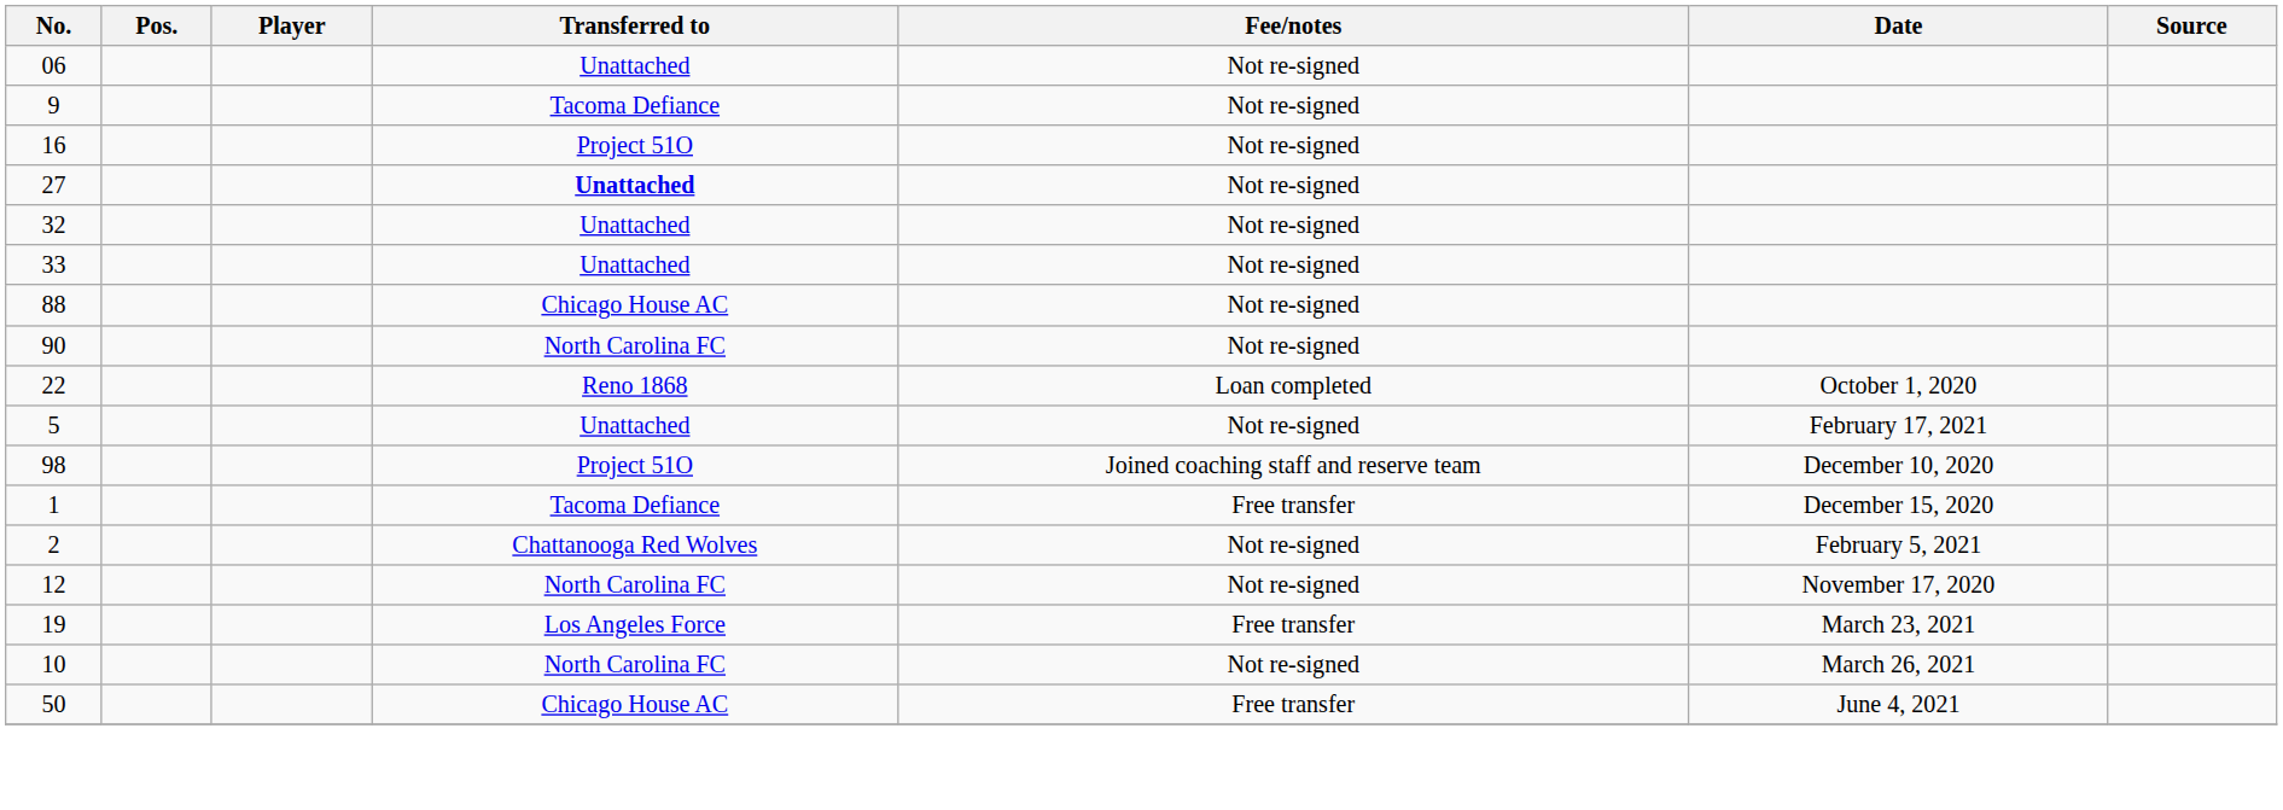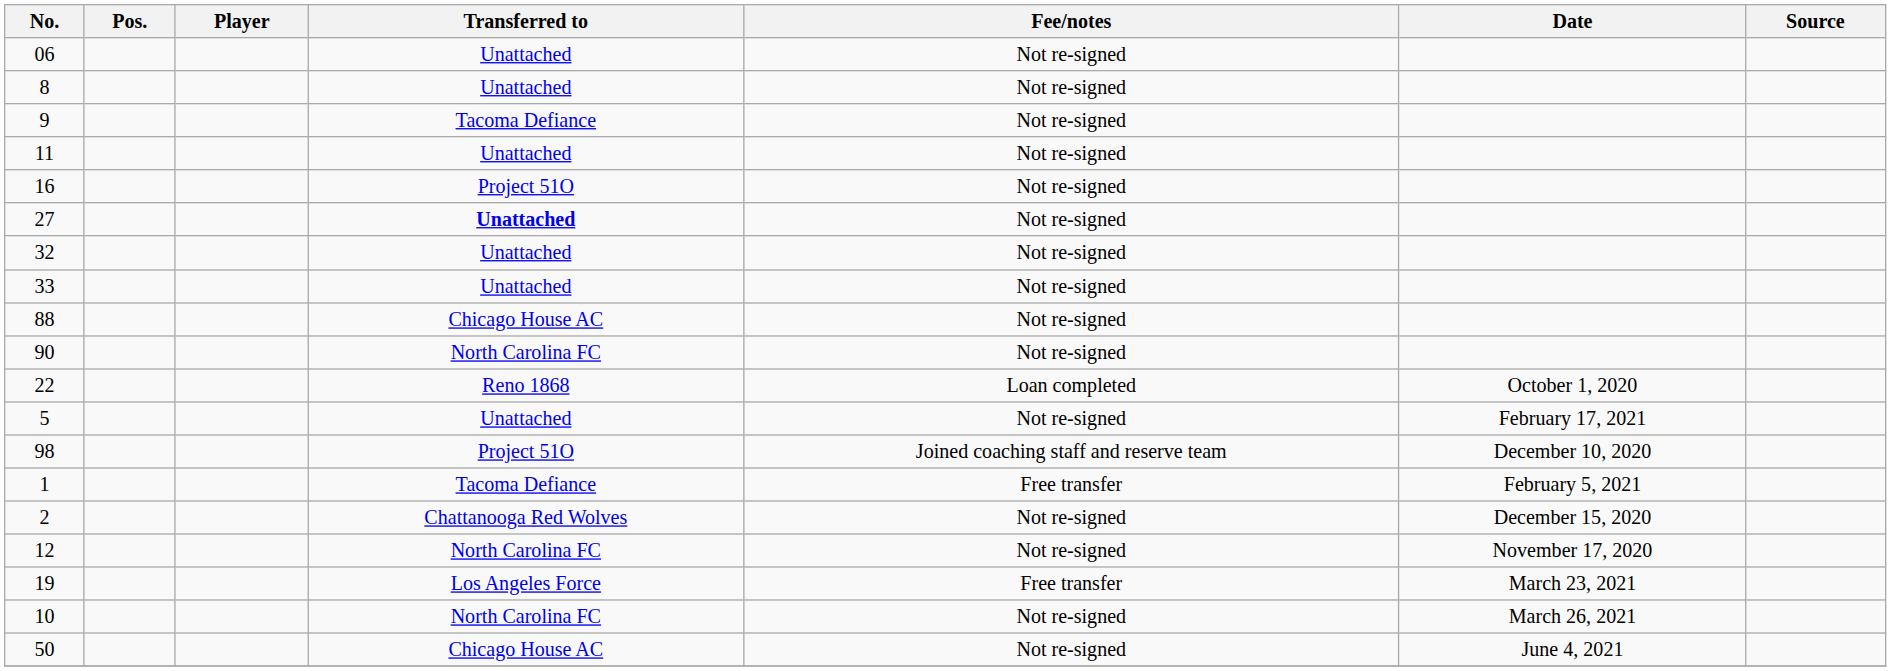 <table class="wikitable sortable" style="width:90%; text-align:center; font-size:95%; text-align:left;">
 <tr>
 <th><strong>No.</strong></th>
 <th><strong>Pos.</strong></th>
 <th><strong>Player</strong></th>
 <th><strong>Transferred to</strong></th>
 <th><strong>Fee/notes</strong></th>
 <th><strong>Date</strong></th>
 <th><strong>Source</strong></th>
 </tr>
 <tr>
 <td align=center>06</td>
 <td align=center></td>
 <td align=center></td>
 <td align=center><a href='#'>Unattached</a></td>
 <td align=center>Not re-signed</td>
 <td align=center></td>
 <td align=center></td>
 </tr>
 <tr>
+<td align=center>8</td>
+<td align=center></td>
+<td align=center></td>
+<td align=center><a href='#'>Unattached</a></td>
+<td align=center>Not re-signed</td>
+<td align=center></td>
+<td align=center></td>
+</tr>
+<tr>
 <td align=center>9</td>
 <td align=center></td>
 <td align=center></td>
 <td align=center> <a href='#'>Tacoma Defiance</a></td>
+<td align=center>Not re-signed</td>
+<td align=center></td>
+<td align=center></td>
+</tr>
+<tr>
+<td align=center>11</td>
+<td align=center></td>
+<td align=center></td>
+<td align=center><a href='#'>Unattached</a></td>
 <td align=center>Not re-signed</td>
 <td align=center></td>
 <td align=center></td>
 </tr>
 <tr>
 <td align=center>16</td>
 <td align=center></td>
 <td align=center></td>
 <td align=center> <a href='#'>Project 51O</a></td>
 <td align=center>Not re-signed</td>
 <td align=center></td>
 <td align=center></td>
 </tr>
 <tr>
 <td align=center>27</td>
 <td align=center></td>
 <td align=center></td>
 <td align=center><strong><a href='#'>Unattached</a></strong></td>
 <td align=center>Not re-signed</td>
 <td align=center></td>
 <td align=center></td>
 </tr>
 <tr>
 <td align=center>32</td>
 <td align=center></td>
 <td align=center></td>
 <td align=center><a href='#'>Unattached</a></td>
 <td align=center>Not re-signed</td>
 <td align=center></td>
 <td align=center></td>
 </tr>
 <tr>
 <td align=center>33</td>
 <td align=center></td>
 <td align=center></td>
 <td align=center><a href='#'>Unattached</a></td>
 <td align=center>Not re-signed</td>
 <td align=center></td>
 <td align=center></td>
 </tr>
 <tr>
 <td align=center>88</td>
 <td align=center></td>
 <td align=center></td>
 <td align=center><a href='#'>Chicago House AC</a></td>
 <td align=center>Not re-signed</td>
 <td align=center></td>
 <td align=center></td>
 </tr>
 <tr>
 <td align=center>90</td>
 <td align=center></td>
 <td align=center></td>
 <td align=center> <a href='#'>North Carolina FC</a></td>
 <td align=center>Not re-signed</td>
 <td align=center></td>
 <td align=center></td>
 </tr>
 <tr>
 <td align=center>22</td>
 <td align=center></td>
 <td align=center></td>
 <td align=center> <a href='#'>Reno 1868</a></td>
 <td align=center>Loan completed</td>
 <td align=center>October 1, 2020</td>
 <td align=center></td>
 </tr>
 <tr>
 <td align=center>5</td>
 <td align=center></td>
 <td align=center></td>
 <td align=center><a href='#'>Unattached</a></td>
 <td align=center>Not re-signed</td>
 <td align=center>February 17, 2021</td>
 <td align=center></td>
 </tr>
 <tr>
 <td align=center>98</td>
 <td align=center></td>
 <td align=center></td>
 <td align=center> <a href='#'>Project 51O</a></td>
 <td align=center>Joined coaching staff and reserve team</td>
 <td align=center>December 10, 2020</td>
 <td align=center></td>
 </tr>
 <tr>
 <td align=center>1</td>
 <td align=center></td>
 <td align=center></td>
 <td align=center> <a href='#'>Tacoma Defiance</a></td>
 <td align=center>Free transfer</td>
-<td align=center>December 15, 2020</td>
+<td align=center>February 5, 2021</td>
 <td align=center></td>
 </tr>
 <tr>
 <td align=center>2</td>
 <td align=center></td>
 <td align=center></td>
 <td align=center> <a href='#'>Chattanooga Red Wolves</a></td>
 <td align=center>Not re-signed</td>
-<td align=center>February 5, 2021</td>
+<td align=center>December 15, 2020</td>
 <td align=center></td>
 </tr>
 <tr>
 <td align=center>12</td>
 <td align=center></td>
 <td align=center></td>
 <td align=center> <a href='#'>North Carolina FC</a></td>
 <td align=center>Not re-signed</td>
 <td align=center>November 17, 2020</td>
 <td align=center></td>
 </tr>
 <tr>
 <td align=center>19</td>
 <td align=center></td>
 <td align=center></td>
 <td align=center> <a href='#'>Los Angeles Force</a></td>
 <td align=center>Free transfer</td>
 <td align=center>March 23, 2021</td>
 <td align=center></td>
 </tr>
 <tr>
 <td align=center>10</td>
 <td align=center></td>
 <td align=center></td>
 <td align=center> <a href='#'>North Carolina FC</a></td>
 <td align=center>Not re-signed</td>
 <td align=center>March 26, 2021</td>
 <td align=center></td>
 </tr>
 <tr>
 <td align=center>50</td>
 <td align=center></td>
 <td align=center></td>
 <td align=center> <a href='#'>Chicago House AC</a></td>
-<td align=center>Free transfer</td>
+<td align=center>Not re-signed</td>
 <td align=center>June 4, 2021</td>
 <td align=center></td>
 </tr>
 <tr>
 </tr>
 </table>
